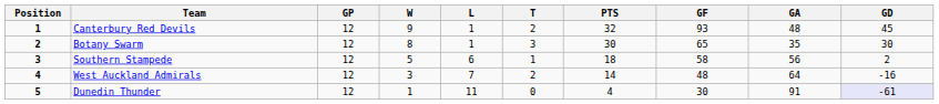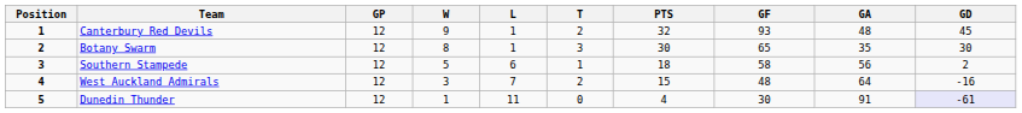 <table class="wikitable">
 <tr>
 <th bgcolor="#DDDDFF" width="5%">Position</th>
 <th bgcolor="#DDDDFF" width="20%">Team</th>
 <th bgcolor="#DDDDFF" width="5%">GP</th>
 <th bgcolor="#DDDDFF" width="5%">W</th>
 <th bgcolor="#DDDDFF" width="5%">L</th>
 <th bgcolor="#DDDDFF" width="5%">T</th>
 <th bgcolor="#DDDDFF" width="7.5%">PTS</th>
 <th bgcolor="#DDDDFF" width="7.5%">GF</th>
 <th bgcolor="#DDDDFF" width="7.5%">GA</th>
 <th bgcolor="#DDDDFF" width="7.5%">GD</th>
 </tr>
 <tr align="center">
 <td><strong>1</strong></td>
 <td align="left"><a href='#'>Canterbury Red Devils</a></td>
 <td>12</td>
 <td>9</td>
 <td>1</td>
 <td>2</td>
 <td>32</td>
 <td>93</td>
 <td>48</td>
 <td>45</td>
 </tr>
 <tr align="center">
 <td><strong>2</strong></td>
 <td align="left"><a href='#'>Botany Swarm</a></td>
 <td>12</td>
 <td>8</td>
 <td>1</td>
 <td>3</td>
 <td>30</td>
 <td>65</td>
 <td>35</td>
 <td>30</td>
 </tr>
 <tr align="center">
 <td><strong>3</strong></td>
 <td align="left"><a href='#'>Southern Stampede</a></td>
 <td>12</td>
 <td>5</td>
 <td>6</td>
 <td>1</td>
 <td>18</td>
 <td>58</td>
 <td>56</td>
 <td>2</td>
 </tr>
 <tr align="center">
 <td><strong>4</strong></td>
 <td align="left"><a href='#'>West Auckland Admirals</a></td>
 <td>12</td>
 <td>3</td>
 <td>7</td>
 <td>2</td>
-<td>14</td>
+<td>15</td>
 <td>48</td>
 <td>64</td>
 <td>-16</td>
 </tr>
 <tr align="center">
 <td><strong>5</strong></td>
 <td align="left"><a href='#'>Dunedin Thunder</a></td>
 <td>12</td>
 <td>1</td>
 <td>11</td>
 <td>0</td>
 <td>4</td>
 <td>30</td>
 <td>91</td>
 <td style="background: lavender;">-61</td>
 </tr>
 </table>
